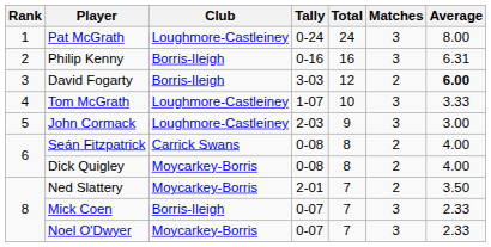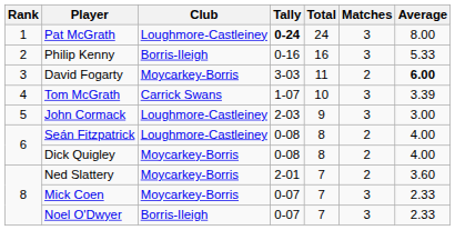 <table class="wikitable">
 <tr>
 <th>Rank</th>
 <th>Player</th>
 <th>Club</th>
 <th>Tally</th>
 <th>Total</th>
 <th>Matches</th>
 <th>Average</th>
 </tr>
 <tr>
 <td rowspan="1" style="text-align:center;">1</td>
 <td><a href='#'>Pat McGrath</a></td>
 <td><a href='#'>Loughmore-Castleiney</a></td>
-<td align=center>0-24</td>
+<td align=center><strong>0-24</strong></td>
 <td align=center>24</td>
 <td align=center>3</td>
 <td align=center>8.00</td>
 </tr>
 <tr>
 <td rowspan="1" style="text-align:center;">2</td>
 <td>Philip Kenny</td>
 <td><a href='#'>Borris-Ileigh</a></td>
 <td align=center>0-16</td>
 <td align=center>16</td>
 <td align=center>3</td>
-<td align=center>6.31</td>
+<td align=center>5.33</td>
 </tr>
 <tr>
 <td rowspan="1" style="text-align:center;">3</td>
 <td>David Fogarty</td>
-<td><a href='#'>Borris-Ileigh</a></td>
+<td><a href='#'>Moycarkey-Borris</a></td>
 <td align=center>3-03</td>
-<td align=center>12</td>
+<td align=center>11</td>
 <td align=center>2</td>
 <td align=center><strong>6.00</strong></td>
 </tr>
 <tr>
 <td rowspan="1" style="text-align:center;">4</td>
 <td><a href='#'>Tom McGrath</a></td>
-<td><a href='#'>Loughmore-Castleiney</a></td>
+<td><a href='#'>Carrick Swans</a></td>
 <td align=center>1-07</td>
 <td align=center>10</td>
 <td align=center>3</td>
-<td align=center>3.33</td>
+<td align=center>3.39</td>
 </tr>
 <tr>
 <td rowspan="1" style="text-align:center;">5</td>
 <td><a href='#'>John Cormack</a></td>
 <td><a href='#'>Loughmore-Castleiney</a></td>
 <td align=center>2-03</td>
 <td align=center>9</td>
 <td align=center>3</td>
 <td align=center>3.00</td>
 </tr>
 <tr>
 <td rowspan="2" style="text-align:center;">6</td>
 <td><a href='#'>Seán Fitzpatrick</a></td>
-<td><a href='#'>Carrick Swans</a></td>
+<td><a href='#'>Loughmore-Castleiney</a></td>
 <td align=center>0-08</td>
 <td align=center>8</td>
 <td align=center>2</td>
 <td align=center>4.00</td>
 </tr>
 <tr>
 <td>Dick Quigley</td>
 <td><a href='#'>Moycarkey-Borris</a></td>
 <td align=center>0-08</td>
 <td align=center>8</td>
 <td align=center>2</td>
 <td align=center>4.00</td>
 </tr>
 <tr>
 <td rowspan="3" style="text-align:center;">8</td>
 <td>Ned Slattery</td>
 <td><a href='#'>Moycarkey-Borris</a></td>
 <td align=center>2-01</td>
 <td align=center>7</td>
 <td align=center>2</td>
-<td align=center>3.50</td>
+<td align=center>3.60</td>
 </tr>
 <tr>
 <td><a href='#'>Mick Coen</a></td>
-<td><a href='#'>Borris-Ileigh</a></td>
+<td><a href='#'>Moycarkey-Borris</a></td>
 <td align=center>0-07</td>
 <td align=center>7</td>
 <td align=center>3</td>
 <td align=center>2.33</td>
 </tr>
 <tr>
 <td><a href='#'>Noel O'Dwyer</a></td>
-<td><a href='#'>Moycarkey-Borris</a></td>
+<td><a href='#'>Borris-Ileigh</a></td>
 <td align=center>0-07</td>
 <td align=center>7</td>
 <td align=center>3</td>
 <td align=center>2.33</td>
 </tr>
 </table>
